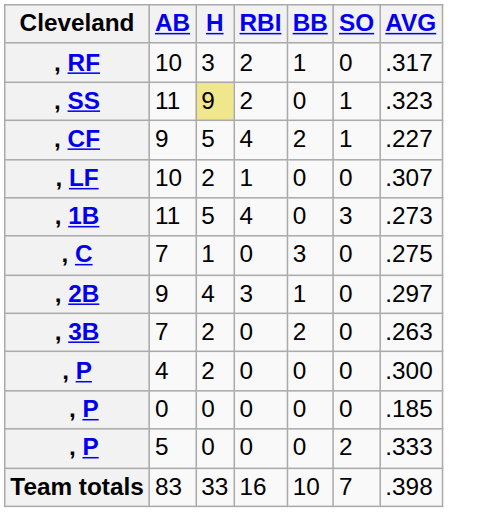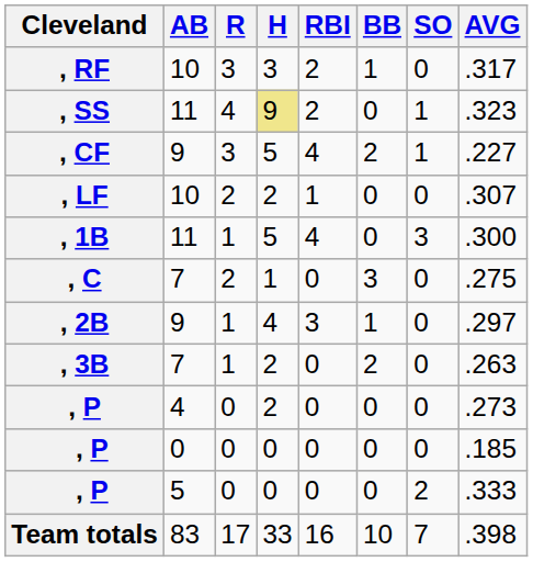 <table class="wikitable sortable plainrowheaders" border="2">
 <tr>
 <th>Cleveland</th>
 <th><a href='#'>AB</a></th>
+<th><a href='#'>R</a></th>
 <th><a href='#'>H</a></th>
 <th><a href='#'>RBI</a></th>
 <th><a href='#'>BB</a></th>
 <th><a href='#'>SO</a></th>
 <th><a href='#'>AVG</a></th>
 </tr>
 <tr>
 <th scope="row">, <a href='#'>RF</a></th>
 <td>10</td>
 <td>3</td>
+<td>3</td>
 <td>2</td>
 <td>1</td>
 <td>0</td>
 <td>.317</td>
 </tr>
 <tr>
 <th scope="row">, <a href='#'>SS</a></th>
 <td>11</td>
+<td>4</td>
 <td style="background: khaki;">9</td>
 <td>2</td>
 <td>0</td>
 <td>1</td>
 <td>.323</td>
 </tr>
 <tr>
 <th scope="row">, <a href='#'>CF</a></th>
 <td>9</td>
+<td>3</td>
 <td>5</td>
 <td>4</td>
 <td>2</td>
 <td>1</td>
 <td>.227</td>
 </tr>
 <tr>
 <th scope="row">, <a href='#'>LF</a></th>
 <td>10</td>
 <td>2</td>
+<td>2</td>
 <td>1</td>
 <td>0</td>
 <td>0</td>
 <td>.307</td>
 </tr>
 <tr>
 <th scope="row">, <a href='#'>1B</a></th>
 <td>11</td>
+<td>1</td>
 <td>5</td>
 <td>4</td>
 <td>0</td>
 <td>3</td>
-<td>.273</td>
+<td>.300</td>
 </tr>
 <tr>
 <th scope="row">, <a href='#'>C</a></th>
 <td>7</td>
+<td>2</td>
 <td>1</td>
 <td>0</td>
 <td>3</td>
 <td>0</td>
 <td>.275</td>
 </tr>
 <tr>
 <th scope="row">, <a href='#'>2B</a></th>
 <td>9</td>
+<td>1</td>
 <td>4</td>
 <td>3</td>
 <td>1</td>
 <td>0</td>
 <td>.297</td>
 </tr>
 <tr>
 <th scope="row">, <a href='#'>3B</a></th>
 <td>7</td>
+<td>1</td>
 <td>2</td>
 <td>0</td>
 <td>2</td>
 <td>0</td>
 <td>.263</td>
 </tr>
 <tr>
 <th scope="row">, <a href='#'>P</a></th>
 <td>4</td>
+<td>0</td>
 <td>2</td>
 <td>0</td>
 <td>0</td>
 <td>0</td>
-<td>.300</td>
+<td>.273</td>
 </tr>
 <tr>
 <th scope="row">  , <a href='#'>P</a></th>
+<td>0</td>
 <td>0</td>
 <td>0</td>
 <td>0</td>
 <td>0</td>
 <td>0</td>
 <td>.185</td>
 </tr>
 <tr>
 <th scope="row">  , <a href='#'>P</a></th>
 <td>5</td>
 <td>0</td>
 <td>0</td>
 <td>0</td>
+<td>0</td>
 <td>2</td>
 <td>.333</td>
 </tr>
 <tr class="sortbottom">
 <th scope="row"><strong>Team totals</strong></th>
 <td>83</td>
+<td>17</td>
 <td>33</td>
 <td>16</td>
 <td>10</td>
 <td>7</td>
 <td>.398</td>
 </tr>
 </table>
